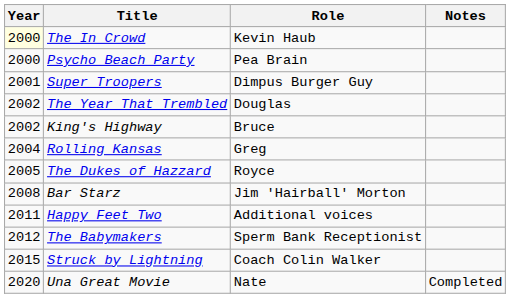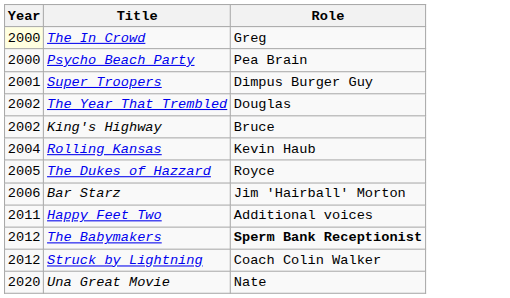 <table class="wikitable">
 <tr>
 <th>Year</th>
 <th>Title</th>
 <th>Role</th>
-<th>Notes</th>
 </tr>
 <tr>
 <td style="background: lightyellow;">2000</td>
 <td><em><a href='#'>The In Crowd</a></em></td>
-<td>Kevin Haub</td>
-<td></td>
+<td>Greg</td>
 </tr>
 <tr>
 <td>2000</td>
 <td><em><a href='#'>Psycho Beach Party</a></em></td>
 <td>Pea Brain</td>
-<td></td>
 </tr>
 <tr>
 <td>2001</td>
 <td><em><a href='#'>Super Troopers</a></em></td>
 <td>Dimpus Burger Guy</td>
-<td></td>
 </tr>
 <tr>
 <td>2002</td>
 <td><em><a href='#'>The Year That Trembled</a></em></td>
 <td>Douglas</td>
-<td></td>
 </tr>
 <tr>
 <td>2002</td>
 <td><em>King's Highway</em></td>
 <td>Bruce</td>
-<td></td>
 </tr>
 <tr>
 <td>2004</td>
 <td><em><a href='#'>Rolling Kansas</a></em></td>
-<td>Greg</td>
-<td></td>
+<td>Kevin Haub</td>
 </tr>
 <tr>
 <td>2005</td>
 <td><a href='#'><em>The Dukes of Hazzard</em></a></td>
 <td>Royce</td>
-<td></td>
 </tr>
 <tr>
-<td>2008</td>
+<td>2006</td>
 <td><em>Bar Starz</em></td>
 <td>Jim 'Hairball' Morton</td>
-<td></td>
 </tr>
 <tr>
 <td>2011</td>
 <td><em><a href='#'>Happy Feet Two</a></em></td>
 <td>Additional voices</td>
-<td></td>
 </tr>
 <tr>
 <td>2012</td>
 <td><em><a href='#'>The Babymakers</a></em></td>
-<td>Sperm Bank Receptionist</td>
-<td></td>
+<td><strong>Sperm Bank Receptionist</strong></td>
 </tr>
 <tr>
-<td>2015</td>
+<td>2012</td>
 <td><a href='#'><em>Struck by Lightning</em></a></td>
 <td>Coach Colin Walker</td>
-<td></td>
 </tr>
 <tr>
 <td>2020</td>
 <td><em>Una Great Movie</em></td>
 <td>Nate</td>
-<td>Completed</td>
 </tr>
 </table>
